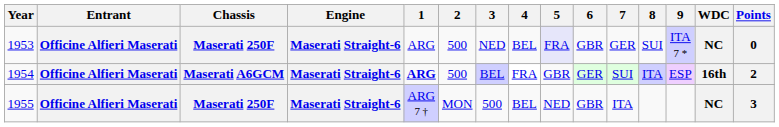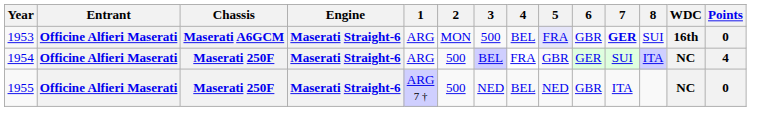 <table class="wikitable" style="text-align:center; font-size:90%">
 <tr>
 <th>Year</th>
 <th>Entrant</th>
 <th>Chassis</th>
 <th>Engine</th>
 <th>1</th>
 <th>2</th>
 <th>3</th>
 <th>4</th>
 <th>5</th>
 <th>6</th>
 <th>7</th>
 <th>8</th>
-<th>9</th>
 <th>WDC</th>
 <th><a href='#'>Points</a></th>
 </tr>
 <tr>
 <td><a href='#'>1953</a></td>
 <th><a href='#'>Officine Alfieri Maserati</a></th>
-<th><a href='#'>Maserati</a> <a href='#'>250F</a></th>
+<th><a href='#'>Maserati</a> <a href='#'>A6GCM</a></th>
 <th><a href='#'>Maserati</a> <a href='#'>Straight-6</a></th>
 <td><a href='#'>ARG</a></td>
+<td><a href='#'>MON</a></td>
 <td><a href='#'>500</a></td>
-<td><a href='#'>NED</a></td>
 <td><a href='#'>BEL</a></td>
 <td style="background: lavender;"><a href='#'>FRA</a></td>
 <td><a href='#'>GBR</a></td>
-<td><a href='#'>GER</a></td>
+<td><strong><a href='#'>GER</a></strong></td>
 <td><a href='#'>SUI</a></td>
-<td style="background:#CFCFFF;"><a href='#'>ITA</a><br><small>7 *</small></td>
-<th>NC</th>
+<th>16th</th>
 <th>0</th>
 </tr>
 <tr>
 <td><a href='#'>1954</a></td>
 <th><a href='#'>Officine Alfieri Maserati</a></th>
-<th><a href='#'>Maserati</a> <a href='#'>A6GCM</a></th>
+<th><a href='#'>Maserati</a> <a href='#'>250F</a></th>
 <th><a href='#'>Maserati</a> <a href='#'>Straight-6</a></th>
-<td><strong><a href='#'>ARG</a></strong></td>
+<td><a href='#'>ARG</a></td>
 <td><a href='#'>500</a></td>
 <td style="background:#CFCFFF;"><a href='#'>BEL</a><br></td>
 <td style="background:#FFFFFF;"><a href='#'>FRA</a><br></td>
 <td><a href='#'>GBR</a></td>
 <td style="background:#DFFFDF;"><a href='#'>GER</a><br></td>
 <td style="background:#DFFFDF;"><a href='#'>SUI</a><br></td>
 <td style="background:#CFCFFF;"><a href='#'>ITA</a><br></td>
-<td style="background:#EFCFFF;"><a href='#'>ESP</a><br></td>
-<th>16th</th>
-<th>2</th>
+<th>NC</th>
+<th>4</th>
 </tr>
 <tr>
 <td><a href='#'>1955</a></td>
 <th><a href='#'>Officine Alfieri Maserati</a></th>
 <th><a href='#'>Maserati</a> <a href='#'>250F</a></th>
 <th><a href='#'>Maserati</a> <a href='#'>Straight-6</a></th>
 <td style="background:#CFCFFF;"><a href='#'>ARG</a><br><small>7 †</small></td>
-<td><a href='#'>MON</a></td>
 <td><a href='#'>500</a></td>
+<td><a href='#'>NED</a></td>
 <td><a href='#'>BEL</a></td>
 <td><a href='#'>NED</a></td>
 <td><a href='#'>GBR</a></td>
 <td><a href='#'>ITA</a></td>
 <td></td>
-<td></td>
 <th>NC</th>
-<th>3</th>
+<th>0</th>
 </tr>
 </table>
